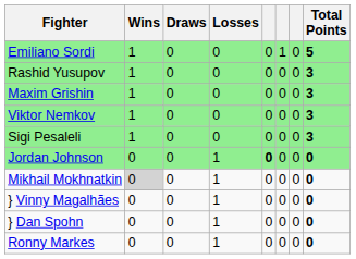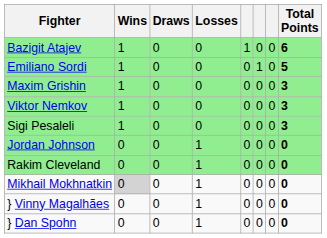 <table class="wikitable sortable">
 <tr>
 <th>Fighter</th>
 <th>Wins</th>
 <th>Draws</th>
 <th>Losses</th>
 <th></th>
 <th></th>
 <th></th>
 <th>Total<br> Points</th>
 </tr>
 <tr>
+<td style="background:#90EE90;"><a href='#'>Bazigit Atajev</a></td>
+<td style="background:#90EE90;">1</td>
+<td style="background:#90EE90;">0</td>
+<td style="background:#90EE90;">0</td>
+<td style="background:#90EE90;">1</td>
+<td style="background:#90EE90;">0</td>
+<td style="background:#90EE90;">0</td>
+<td style="background:#90EE90;"><strong>6</strong></td>
+</tr>
+<tr>
 <td style="background:#90EE90;"><a href='#'>Emiliano Sordi</a></td>
 <td style="background:#90EE90;">1</td>
 <td style="background:#90EE90;">0</td>
 <td style="background:#90EE90;">0</td>
 <td style="background:#90EE90;">0</td>
 <td style="background:#90EE90;">1</td>
 <td style="background:#90EE90;">0</td>
 <td style="background:#90EE90;"><strong>5</strong></td>
-</tr>
-<tr>
-<td style="background:#90EE90;">Rashid Yusupov</td>
-<td style="background:#90EE90;">1</td>
-<td style="background:#90EE90;">0</td>
-<td style="background:#90EE90;">0</td>
-<td style="background:#90EE90;">0</td>
-<td style="background:#90EE90;">0</td>
-<td style="background:#90EE90;">0</td>
-<td style="background:#90EE90;"><strong>3</strong></td>
 </tr>
 <tr>
 <td style="background:#90EE90;"><a href='#'>Maxim Grishin</a></td>
 <td style="background:#90EE90;">1</td>
 <td style="background:#90EE90;">0</td>
 <td style="background:#90EE90;">0</td>
 <td style="background:#90EE90;">0</td>
 <td style="background:#90EE90;">0</td>
 <td style="background:#90EE90;">0</td>
 <td style="background:#90EE90;"><strong>3</strong></td>
 </tr>
 <tr>
 <td style="background:#90EE90;"><a href='#'>Viktor Nemkov</a></td>
 <td style="background:#90EE90;">1</td>
 <td style="background:#90EE90;">0</td>
 <td style="background:#90EE90;">0</td>
 <td style="background:#90EE90;">0</td>
 <td style="background:#90EE90;">0</td>
 <td style="background:#90EE90;">0</td>
 <td style="background:#90EE90;"><strong>3</strong></td>
 </tr>
 <tr>
 <td style="background:#90EE90;">Sigi Pesaleli</td>
 <td style="background:#90EE90;">1</td>
 <td style="background:#90EE90;">0</td>
 <td style="background:#90EE90;">0</td>
 <td style="background:#90EE90;">0</td>
 <td style="background:#90EE90;">0</td>
 <td style="background:#90EE90;">0</td>
 <td style="background:#90EE90;"><strong>3</strong></td>
 </tr>
 <tr>
 <td style="background:#90EE90;"><a href='#'>Jordan Johnson</a></td>
 <td style="background:#90EE90;">0</td>
 <td style="background:#90EE90;">0</td>
 <td style="background:#90EE90;">1</td>
+<td style="background:#90EE90;">0</td>
+<td style="background:#90EE90;">0</td>
+<td style="background:#90EE90;">0</td>
 <td style="background:#90EE90;"><strong>0</strong></td>
+</tr>
+<tr>
+<td style="background:#90EE90;">Rakim Cleveland</td>
+<td style="background:#90EE90;">0</td>
+<td style="background:#90EE90;">0</td>
+<td style="background:#90EE90;">1</td>
+<td style="background:#90EE90;">0</td>
 <td style="background:#90EE90;">0</td>
 <td style="background:#90EE90;">0</td>
 <td style="background:#90EE90;"><strong>0</strong></td>
 </tr>
 <tr>
 <td><a href='#'>Mikhail Mokhnatkin</a></td>
 <td style="background: lightgrey;">0</td>
 <td>0</td>
 <td>1</td>
 <td>0</td>
 <td>0</td>
 <td>0</td>
 <td><strong>0</strong></td>
 </tr>
 <tr>
 <td>} <a href='#'>Vinny Magalhães</a></td>
 <td>0</td>
 <td>0</td>
 <td>1</td>
 <td>0</td>
 <td>0</td>
 <td>0</td>
 <td><strong>0</strong></td>
 </tr>
 <tr>
 <td>} <a href='#'>Dan Spohn</a></td>
 <td>0</td>
 <td>0</td>
 <td>1</td>
 <td>0</td>
 <td>0</td>
 <td>0</td>
 <td><strong>0</strong></td>
 </tr>
-<tr>
-<td><a href='#'>Ronny Markes</a></td>
-<td>0</td>
-<td>0</td>
-<td>1</td>
-<td>0</td>
-<td>0</td>
-<td>0</td>
-<td><strong>0</strong></td>
-</tr>
 </table>
